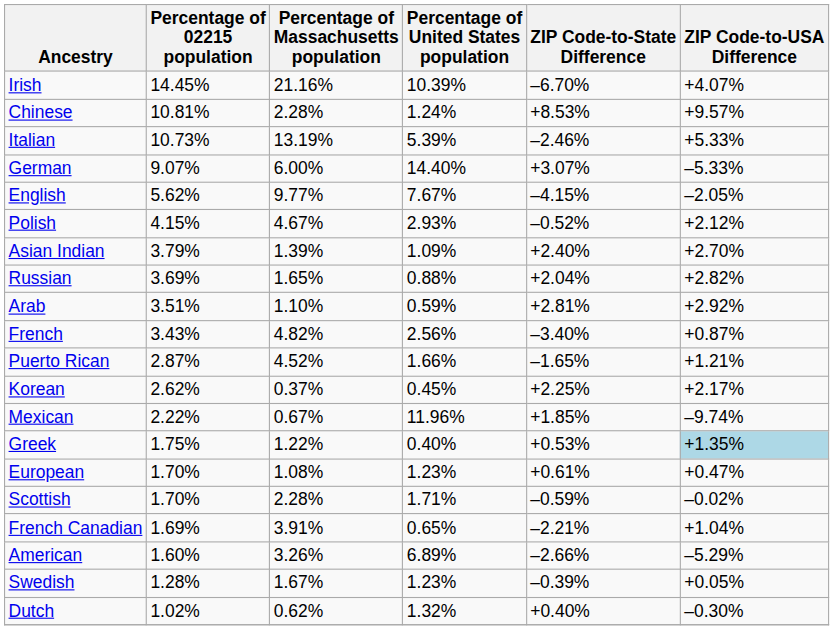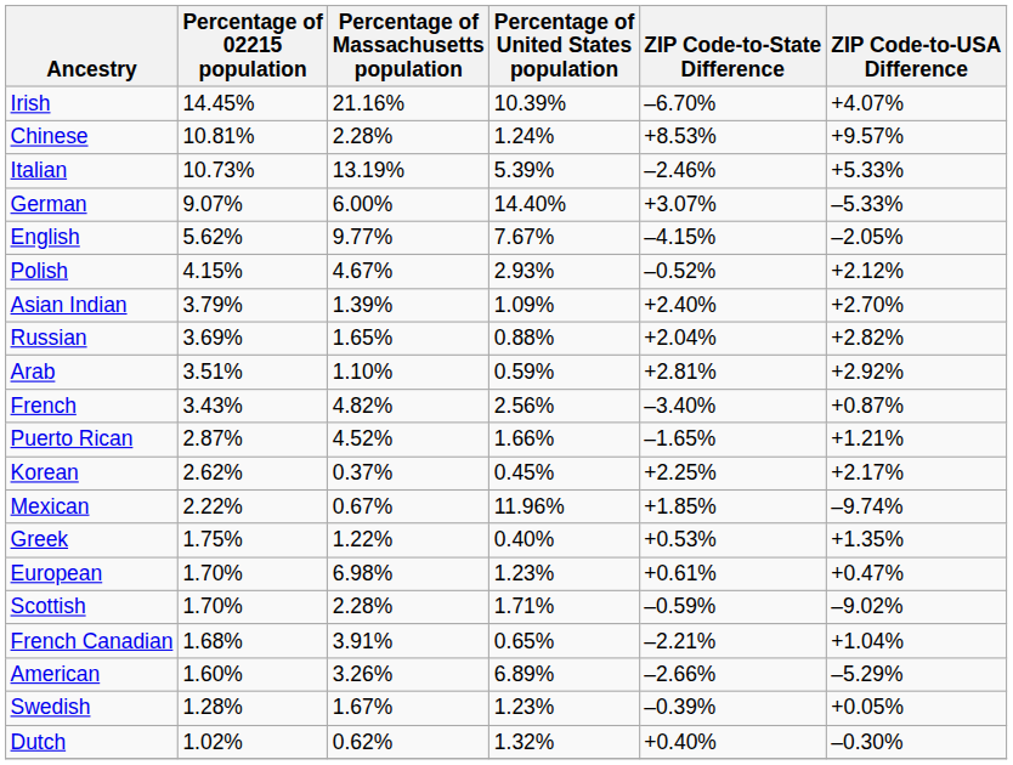 <table class="wikitable sortable">
 <tr valign=bottom>
 <th>Ancestry</th>
 <th>Percentage of<br>02215<br>population</th>
 <th>Percentage of<br>Massachusetts<br>population</th>
 <th>Percentage of<br>United States<br>population</th>
 <th>ZIP Code-to-State<br>Difference</th>
 <th>ZIP Code-to-USA<br>Difference</th>
 </tr>
 <tr>
 <td><a href='#'>Irish</a></td>
 <td>14.45%</td>
 <td>21.16%</td>
 <td>10.39%</td>
 <td>–6.70%</td>
 <td>+4.07%</td>
 </tr>
 <tr>
 <td><a href='#'>Chinese</a></td>
 <td>10.81%</td>
 <td>2.28%</td>
 <td>1.24%</td>
 <td>+8.53%</td>
 <td>+9.57%</td>
 </tr>
 <tr>
 <td><a href='#'>Italian</a></td>
 <td>10.73%</td>
 <td>13.19%</td>
 <td>5.39%</td>
 <td>–2.46%</td>
 <td>+5.33%</td>
 </tr>
 <tr>
 <td><a href='#'>German</a></td>
 <td>9.07%</td>
 <td>6.00%</td>
 <td>14.40%</td>
 <td>+3.07%</td>
 <td>–5.33%</td>
 </tr>
 <tr>
 <td><a href='#'>English</a></td>
 <td>5.62%</td>
 <td>9.77%</td>
 <td>7.67%</td>
 <td>–4.15%</td>
 <td>–2.05%</td>
 </tr>
 <tr>
 <td><a href='#'>Polish</a></td>
 <td>4.15%</td>
 <td>4.67%</td>
 <td>2.93%</td>
 <td>–0.52%</td>
 <td>+2.12%</td>
 </tr>
 <tr>
 <td><a href='#'>Asian Indian</a></td>
 <td>3.79%</td>
 <td>1.39%</td>
 <td>1.09%</td>
 <td>+2.40%</td>
 <td>+2.70%</td>
 </tr>
 <tr>
 <td><a href='#'>Russian</a></td>
 <td>3.69%</td>
 <td>1.65%</td>
 <td>0.88%</td>
 <td>+2.04%</td>
 <td>+2.82%</td>
 </tr>
 <tr>
 <td><a href='#'>Arab</a></td>
 <td>3.51%</td>
 <td>1.10%</td>
 <td>0.59%</td>
 <td>+2.81%</td>
 <td>+2.92%</td>
 </tr>
 <tr>
 <td><a href='#'>French</a></td>
 <td>3.43%</td>
 <td>4.82%</td>
 <td>2.56%</td>
 <td>–3.40%</td>
 <td>+0.87%</td>
 </tr>
 <tr>
 <td><a href='#'>Puerto Rican</a></td>
 <td>2.87%</td>
 <td>4.52%</td>
 <td>1.66%</td>
 <td>–1.65%</td>
 <td>+1.21%</td>
 </tr>
 <tr>
 <td><a href='#'>Korean</a></td>
 <td>2.62%</td>
 <td>0.37%</td>
 <td>0.45%</td>
 <td>+2.25%</td>
 <td>+2.17%</td>
 </tr>
 <tr>
 <td><a href='#'>Mexican</a></td>
 <td>2.22%</td>
 <td>0.67%</td>
 <td>11.96%</td>
 <td>+1.85%</td>
 <td>–9.74%</td>
 </tr>
 <tr>
 <td><a href='#'>Greek</a></td>
 <td>1.75%</td>
 <td>1.22%</td>
 <td>0.40%</td>
 <td>+0.53%</td>
-<td style="background: lightblue;">+1.35%</td>
+<td>+1.35%</td>
 </tr>
 <tr>
 <td><a href='#'>European</a></td>
 <td>1.70%</td>
-<td>1.08%</td>
+<td>6.98%</td>
 <td>1.23%</td>
 <td>+0.61%</td>
 <td>+0.47%</td>
 </tr>
 <tr>
 <td><a href='#'>Scottish</a></td>
 <td>1.70%</td>
 <td>2.28%</td>
 <td>1.71%</td>
 <td>–0.59%</td>
-<td>–0.02%</td>
+<td>–9.02%</td>
 </tr>
 <tr>
 <td><a href='#'>French Canadian</a></td>
-<td>1.69%</td>
+<td>1.68%</td>
 <td>3.91%</td>
 <td>0.65%</td>
 <td>–2.21%</td>
 <td>+1.04%</td>
 </tr>
 <tr>
 <td><a href='#'>American</a></td>
 <td>1.60%</td>
 <td>3.26%</td>
 <td>6.89%</td>
 <td>–2.66%</td>
 <td>–5.29%</td>
 </tr>
 <tr>
 <td><a href='#'>Swedish</a></td>
 <td>1.28%</td>
 <td>1.67%</td>
 <td>1.23%</td>
 <td>–0.39%</td>
 <td>+0.05%</td>
 </tr>
 <tr>
 <td><a href='#'>Dutch</a></td>
 <td>1.02%</td>
 <td>0.62%</td>
 <td>1.32%</td>
 <td>+0.40%</td>
 <td>–0.30%</td>
 </tr>
 <tr>
 </tr>
 </table>
